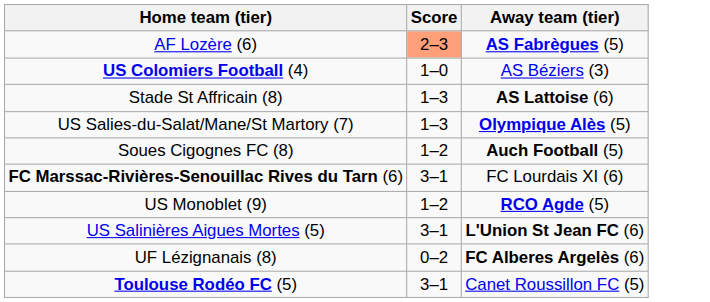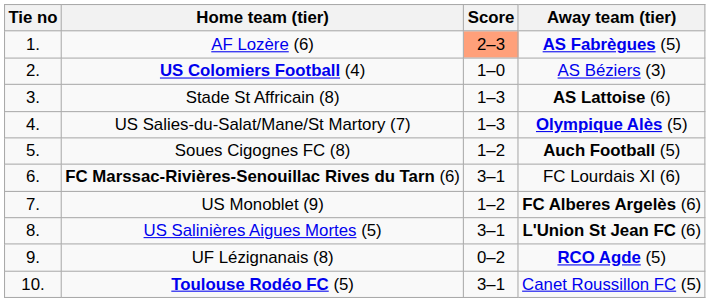 <table class="wikitable" style="text-align: center">
 <tr>
+<th>Tie no</th>
 <th>Home team (tier)</th>
 <th>Score</th>
 <th>Away team (tier)</th>
 </tr>
 <tr>
+<td>1.</td>
 <td><a href='#'>AF Lozère</a> (6)</td>
 <td style="background: lightsalmon;">2–3</td>
 <td><strong><a href='#'>AS Fabrègues</a></strong> (5)</td>
 </tr>
 <tr>
+<td>2.</td>
 <td><strong><a href='#'>US Colomiers Football</a></strong> (4)</td>
 <td>1–0</td>
 <td><a href='#'>AS Béziers</a> (3)</td>
 </tr>
 <tr>
+<td>3.</td>
 <td>Stade St Affricain (8)</td>
 <td>1–3</td>
 <td><strong>AS Lattoise</strong> (6)</td>
 </tr>
 <tr>
+<td>4.</td>
 <td>US Salies-du-Salat/Mane/St Martory (7)</td>
 <td>1–3</td>
 <td><strong><a href='#'>Olympique Alès</a></strong> (5)</td>
 </tr>
 <tr>
+<td>5.</td>
 <td>Soues Cigognes FC (8)</td>
 <td>1–2</td>
 <td><strong>Auch Football</strong> (5)</td>
 </tr>
 <tr>
+<td>6.</td>
 <td><strong>FC Marssac-Rivières-Senouillac Rives du Tarn</strong> (6)</td>
 <td>3–1</td>
 <td>FC Lourdais XI (6)</td>
 </tr>
 <tr>
+<td>7.</td>
 <td>US Monoblet (9)</td>
 <td>1–2</td>
-<td><strong><a href='#'>RCO Agde</a></strong> (5)</td>
+<td><strong>FC Alberes Argelès</strong> (6)</td>
 </tr>
 <tr>
+<td>8.</td>
 <td><a href='#'>US Salinières Aigues Mortes</a> (5)</td>
 <td>3–1</td>
 <td><strong>L'Union St Jean FC</strong> (6)</td>
 </tr>
 <tr>
+<td>9.</td>
 <td>UF Lézignanais (8)</td>
 <td>0–2</td>
-<td><strong>FC Alberes Argelès</strong> (6)</td>
+<td><strong><a href='#'>RCO Agde</a></strong> (5)</td>
 </tr>
 <tr>
+<td>10.</td>
 <td><strong><a href='#'>Toulouse Rodéo FC</a></strong> (5)</td>
 <td>3–1</td>
 <td><a href='#'>Canet Roussillon FC</a> (5)</td>
 </tr>
 </table>
